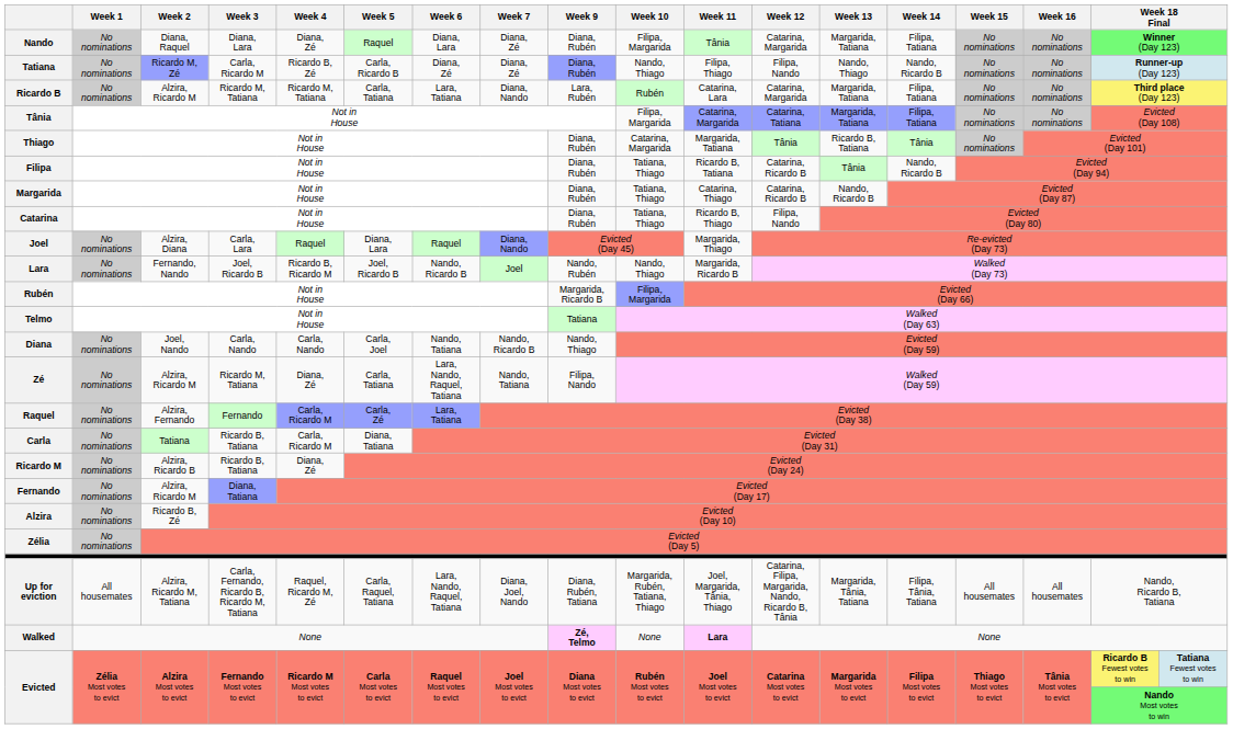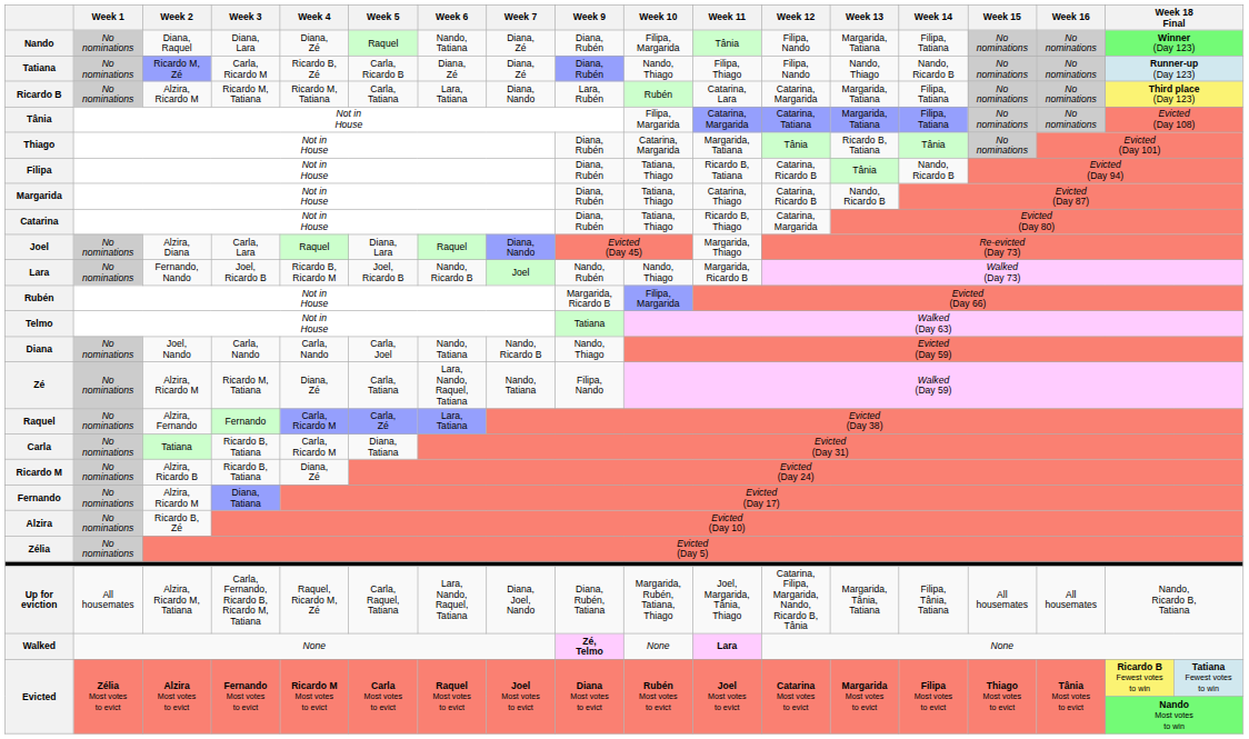 <table class="wikitable nowrap" style="width:140%; text-align:center; font-size:85%; line-height:15px">
 <tr>
 <th style="width:05%"></th>
 <th style="width:05%">Week 1</th>
 <th style="width:05%">Week 2</th>
 <th style="width:05%">Week 3</th>
 <th style="width:05%">Week 4</th>
 <th style="width:05%">Week 5</th>
 <th style="width:05%">Week 6</th>
 <th style="width:05%">Week 7</th>
 <th style="width:05%">Week 9</th>
 <th style="width:05%">Week 10</th>
 <th style="width:05%">Week 11</th>
 <th style="width:05%">Week 12</th>
 <th style="width:05%">Week 13</th>
 <th style="width:05%">Week 14</th>
 <th style="width:05%">Week 15</th>
 <th style="width:05%">Week 16</th>
 <th style="width:10%" colspan="2">Week 18<br>Final</th>
 </tr>
 <tr>
 <th>Nando</th>
 <td style="background:#CCCCCC"><em>No<br>nominations</em></td>
 <td>Diana,<br>Raquel</td>
 <td>Diana,<br>Lara</td>
 <td>Diana,<br>Zé</td>
 <td style="background:#CCFFCC">Raquel</td>
-<td>Diana,<br>Lara</td>
+<td>Nando,<br>Tatiana</td>
 <td>Diana,<br>Zé</td>
 <td>Diana,<br>Rubén</td>
 <td>Filipa,<br>Margarida</td>
 <td style="background:#CCFFCC">Tânia</td>
-<td>Catarina,<br>Margarida</td>
+<td>Filipa,<br>Nando</td>
 <td>Margarida,<br>Tatiana</td>
 <td>Filipa,<br>Tatiana</td>
 <td style="background:#CCCCCC"><em>No<br>nominations</em></td>
 <td style="background:#CCCCCC"><em>No<br>nominations</em></td>
 <td style="background:#73FB76" colspan="2"><strong>Winner</strong><br>(Day 123)</td>
 </tr>
 <tr>
 <th>Tatiana</th>
 <td style="background:#CCCCCC"><em>No<br>nominations</em></td>
 <td style="background:#959ffd">Ricardo M,<br>Zé</td>
 <td>Carla,<br>Ricardo M</td>
 <td>Ricardo B,<br>Zé</td>
 <td>Carla,<br>Ricardo B</td>
 <td>Diana,<br>Zé</td>
 <td>Diana,<br>Zé</td>
 <td style="background:#959ffd">Diana,<br>Rubén</td>
 <td>Nando,<br>Thiago</td>
 <td>Filipa,<br>Thiago</td>
 <td>Filipa,<br>Nando</td>
 <td>Nando,<br>Thiago</td>
 <td>Nando,<br>Ricardo B</td>
 <td style="background:#CCCCCC"><em>No<br>nominations</em></td>
 <td style="background:#CCCCCC"><em>No<br>nominations</em></td>
 <td style="background:#D1E8EF" colspan="2"><strong>Runner-up</strong><br>(Day 123)</td>
 </tr>
 <tr>
 <th>Ricardo B</th>
 <td style="background:#CCCCCC"><em>No<br>nominations</em></td>
 <td>Alzira,<br>Ricardo M</td>
 <td>Ricardo M,<br>Tatiana</td>
 <td>Ricardo M,<br>Tatiana</td>
 <td>Carla,<br>Tatiana</td>
 <td>Lara,<br>Tatiana</td>
 <td>Diana,<br>Nando</td>
 <td>Lara,<br>Rubén</td>
 <td style="background:#CCFFCC">Rubén</td>
 <td>Catarina,<br>Lara</td>
 <td>Catarina,<br>Margarida</td>
 <td>Margarida,<br>Tatiana</td>
 <td>Filipa,<br>Tatiana</td>
 <td style="background:#CCCCCC"><em>No<br>nominations</em></td>
 <td style="background:#CCCCCC"><em>No<br>nominations</em></td>
 <td style="background:#FBF373" colspan="2"><strong>Third place</strong><br>(Day 123)</td>
 </tr>
 <tr>
 <th>Tânia</th>
 <td colspan="8" style="background: white"><em>Not in<br>House</em></td>
 <td>Filipa,<br>Margarida</td>
 <td style="background:#959ffd">Catarina,<br>Margarida</td>
 <td style="background:#959ffd">Catarina,<br>Tatiana</td>
 <td style="background:#959ffd">Margarida,<br>Tatiana</td>
 <td style="background:#959ffd">Filipa,<br>Tatiana</td>
 <td style="background:#CCCCCC"><em>No<br>nominations</em></td>
 <td style="background:#CCCCCC"><em>No<br>nominations</em></td>
 <td style="background:#fa8072" colspan="2"><em>Evicted</em><br>(Day 108)</td>
 </tr>
 <tr>
 <th>Thiago</th>
 <td colspan="7" style="background: white"><em>Not in<br>House</em></td>
 <td>Diana,<br>Rubén</td>
 <td>Catarina,<br>Margarida</td>
 <td>Margarida,<br>Tatiana</td>
 <td style="background:#CCFFCC">Tânia</td>
 <td>Ricardo B,<br>Tatiana</td>
 <td style="background:#CCFFCC">Tânia</td>
 <td style="background:#CCCCCC"><em>No<br>nominations</em></td>
 <td style="background:#fa8072" colspan="3"><em>Evicted</em><br>(Day 101)</td>
 </tr>
 <tr>
 <th>Filipa</th>
 <td colspan="7" style="background: white"><em>Not in<br>House</em></td>
 <td>Diana,<br>Rubén</td>
 <td>Tatiana,<br>Thiago</td>
 <td>Ricardo B,<br>Tatiana</td>
 <td>Catarina,<br>Ricardo B</td>
 <td style="background:#CCFFCC">Tânia</td>
 <td>Nando,<br>Ricardo B</td>
 <td style="background:#fa8072" colspan="4"><em>Evicted</em><br>(Day 94)</td>
 </tr>
 <tr>
 <th>Margarida</th>
 <td colspan="7" style="background: white"><em>Not in<br>House</em></td>
 <td>Diana,<br>Rubén</td>
 <td>Tatiana,<br>Thiago</td>
 <td>Catarina,<br>Thiago</td>
 <td>Catarina,<br>Ricardo B</td>
 <td>Nando,<br>Ricardo B</td>
 <td style="background:#fa8072" colspan="5"><em>Evicted</em><br>(Day 87)</td>
 </tr>
 <tr>
 <th>Catarina</th>
 <td colspan="7" style="background: white"><em>Not in<br>House</em></td>
 <td>Diana,<br>Rubén</td>
 <td>Tatiana,<br>Thiago</td>
 <td>Ricardo B,<br>Thiago</td>
-<td>Filipa,<br>Nando</td>
+<td>Catarina,<br>Margarida</td>
 <td style="background:#fa8072" colspan="6"><em>Evicted</em><br>(Day 80)</td>
 </tr>
 <tr>
 <th>Joel</th>
 <td style="background:#CCCCCC"><em>No<br>nominations</em></td>
 <td>Alzira,<br>Diana</td>
 <td>Carla,<br>Lara</td>
 <td style="background:#CCFFCC">Raquel</td>
 <td>Diana,<br>Lara</td>
 <td style="background:#CCFFCC">Raquel</td>
 <td style="background:#959ffd">Diana,<br>Nando</td>
 <td style="background:#fa8072" colspan="2"><em>Evicted</em><br>(Day 45)</td>
 <td>Margarida,<br>Thiago</td>
 <td style="background:#fa8072" colspan="7"><em>Re-evicted</em><br>(Day 73)</td>
 </tr>
 <tr>
 <th>Lara</th>
 <td style="background:#CCCCCC"><em>No<br>nominations</em></td>
 <td>Fernando,<br>Nando</td>
 <td>Joel,<br>Ricardo B</td>
 <td>Ricardo B,<br>Ricardo M</td>
 <td>Joel,<br>Ricardo B</td>
 <td>Nando,<br>Ricardo B</td>
 <td style="background:#CCFFCC">Joel</td>
 <td>Nando,<br>Rubén</td>
 <td>Nando,<br>Thiago</td>
 <td>Margarida,<br>Ricardo B</td>
 <td style="background:#FFCCFF" colspan="7"><em>Walked</em><br>(Day 73)</td>
 </tr>
 <tr>
 <th>Rubén</th>
 <td colspan="7" style="background: white"><em>Not in<br>House</em></td>
 <td>Margarida,<br>Ricardo B</td>
 <td style="background:#959ffd">Filipa,<br>Margarida</td>
 <td style="background:#fa8072" colspan="8"><em>Evicted</em><br>(Day 66)</td>
 </tr>
 <tr>
 <th>Telmo</th>
 <td colspan="7" style="background:white"><em>Not in<br>House</em></td>
 <td style="background:#CCFFCC">Tatiana</td>
 <td style="background:#FFCCFF" colspan="9"><em>Walked</em><br>(Day 63)</td>
 </tr>
 <tr>
 <th>Diana</th>
 <td style="background:#CCCCCC"><em>No<br>nominations</em></td>
 <td>Joel,<br>Nando</td>
 <td>Carla,<br>Nando</td>
 <td>Carla,<br>Nando</td>
 <td>Carla,<br>Joel</td>
 <td>Nando,<br>Tatiana</td>
 <td>Nando,<br>Ricardo B</td>
 <td>Nando,<br>Thiago</td>
 <td style="background:#fa8072" colspan="9"><em>Evicted</em><br>(Day 59)</td>
 </tr>
 <tr>
 <th>Zé</th>
 <td style="background:#CCCCCC"><em>No<br>nominations</em></td>
 <td>Alzira,<br>Ricardo M</td>
 <td>Ricardo M,<br>Tatiana</td>
 <td>Diana,<br>Zé</td>
 <td>Carla,<br>Tatiana</td>
 <td>Lara,<br>Nando,<br>Raquel,<br>Tatiana</td>
 <td>Nando,<br>Tatiana</td>
 <td>Filipa,<br>Nando</td>
 <td style="background:#FFCCFF" colspan="9"><em>Walked</em><br>(Day 59)</td>
 </tr>
 <tr>
 <th>Raquel</th>
 <td style="background:#CCCCCC"><em>No<br>nominations</em></td>
 <td>Alzira,<br>Fernando</td>
 <td style="background:#CCFFCC">Fernando</td>
 <td style="background:#959ffd">Carla,<br>Ricardo M</td>
 <td style="background:#959ffd">Carla,<br>Zé</td>
 <td style="background:#959ffd">Lara,<br>Tatiana</td>
 <td style="background:#fa8072" colspan="11"><em>Evicted</em><br>(Day 38)</td>
 </tr>
 <tr>
 <th>Carla</th>
 <td style="background:#CCCCCC"><em>No<br>nominations</em></td>
 <td style="background:#CCFFCC">Tatiana</td>
 <td>Ricardo B,<br>Tatiana</td>
 <td>Carla,<br>Ricardo M</td>
 <td>Diana,<br>Tatiana</td>
 <td style="background:#fa8072" colspan="12"><em>Evicted</em><br>(Day 31)</td>
 </tr>
 <tr>
 <th>Ricardo M</th>
 <td style="background:#CCCCCC"><em>No<br>nominations</em></td>
 <td>Alzira,<br>Ricardo B</td>
 <td>Ricardo B,<br>Tatiana</td>
 <td>Diana,<br>Zé</td>
 <td style="background:#fa8072" colspan="13"><em>Evicted</em><br>(Day 24)</td>
 </tr>
 <tr>
 <th>Fernando</th>
 <td style="background:#CCCCCC"><em>No<br>nominations</em></td>
 <td>Alzira,<br>Ricardo M</td>
 <td style="background:#959ffd">Diana,<br>Tatiana</td>
 <td style="background:#fa8072" colspan="14"><em>Evicted</em><br>(Day 17)</td>
 </tr>
 <tr>
 <th>Alzira</th>
 <td style="background:#CCCCCC"><em>No<br>nominations</em></td>
 <td>Ricardo B,<br>Zé</td>
 <td style="background:#fa8072" colspan="15"><em>Evicted</em><br>(Day 10)</td>
 </tr>
 <tr>
 <th>Zélia</th>
 <td style="background:#CCCCCC"><em>No<br>nominations</em></td>
 <td style="background:#fa8072" colspan="16"><em>Evicted</em><br>(Day 5)</td>
 </tr>
 <tr>
 <td colspan="30" style="background: black"></td>
 </tr>
 <tr>
 <th>Up for<br>eviction</th>
 <td>All<br>housemates</td>
 <td>Alzira,<br>Ricardo M,<br>Tatiana</td>
 <td>Carla,<br>Fernando,<br>Ricardo B,<br>Ricardo M,<br>Tatiana</td>
 <td>Raquel,<br>Ricardo M,<br>Zé</td>
 <td>Carla,<br>Raquel,<br>Tatiana</td>
 <td>Lara,<br>Nando,<br>Raquel,<br>Tatiana</td>
 <td>Diana,<br>Joel,<br>Nando</td>
 <td>Diana,<br>Rubén,<br>Tatiana</td>
 <td>Margarida,<br>Rubén,<br>Tatiana,<br>Thiago</td>
 <td>Joel,<br>Margarida,<br>Tânia,<br>Thiago</td>
 <td>Catarina,<br>Filipa,<br>Margarida,<br>Nando,<br>Ricardo B,<br>Tânia</td>
 <td>Margarida,<br>Tânia,<br>Tatiana</td>
 <td>Filipa,<br>Tânia,<br>Tatiana</td>
 <td>All<br>housemates</td>
 <td>All<br>housemates</td>
 <td colspan="2">Nando,<br>Ricardo B,<br>Tatiana</td>
 </tr>
 <tr>
 <th>Walked</th>
 <td colspan="7"><em>None</em></td>
 <td style="background:#FFCCFF"><strong>Zé,<br>Telmo</strong></td>
 <td><em>None</em></td>
 <td style="background:#FFCCFF"><strong>Lara</strong></td>
 <td colspan="7"><em>None</em></td>
 </tr>
 <tr>
 <th rowspan="2">Evicted</th>
 <td style="background:#fa8072" rowspan="2"><strong>Zélia</strong><br><small>Most votes<br>to evict</small></td>
 <td style="background:#fa8072" rowspan="2"><strong>Alzira</strong><br><small>Most votes<br>to evict</small></td>
 <td style="background:#fa8072" rowspan="2"><strong>Fernando</strong><br><small>Most votes<br>to evict</small></td>
 <td style="background:#fa8072" rowspan="2"><strong>Ricardo M</strong><br><small>Most votes<br>to evict</small></td>
 <td style="background:#fa8072" rowspan="2"><strong>Carla</strong><br><small>Most votes<br>to evict</small></td>
 <td style="background:#fa8072" rowspan="2"><strong>Raquel</strong><br><small>Most votes<br>to evict</small></td>
 <td style="background:#fa8072" rowspan="2"><strong>Joel</strong><br><small>Most votes<br>to evict</small></td>
 <td style="background:#fa8072" rowspan="2"><strong>Diana</strong><br><small>Most votes<br>to evict</small></td>
 <td style="background:#fa8072" rowspan="2"><strong>Rubén</strong><br><small>Most votes<br>to evict</small></td>
 <td style="background:#fa8072" rowspan="2"><strong>Joel</strong><br><small>Most votes<br>to evict</small></td>
 <td style="background:#fa8072" rowspan="2"><strong>Catarina</strong><br><small>Most votes<br>to evict</small></td>
 <td style="background:#fa8072" rowspan="2"><strong>Margarida</strong><br><small>Most votes<br>to evict</small></td>
 <td style="background:#fa8072" rowspan="2"><strong>Filipa</strong><br><small>Most votes<br>to evict</small></td>
 <td style="background:#fa8072" rowspan="2"><strong>Thiago</strong><br><small>Most votes<br>to evict</small></td>
 <td style="background:#fa8072" rowspan="2"><strong>Tânia</strong><br><small>Most votes<br>to evict</small></td>
 <td style="background:#FBF373; width:05%"><strong>Ricardo B</strong><br><small>Fewest votes<br>to win</small></td>
 <td style="background:#D1E8EF; width:05%"><strong>Tatiana</strong><br><small>Fewest votes<br>to win</small></td>
 </tr>
 <tr>
 <td style="background:#73FB76" colspan="2"><strong>Nando</strong><br><small>Most votes<br>to win</small></td>
 </tr>
 </table>
